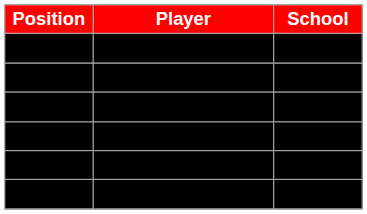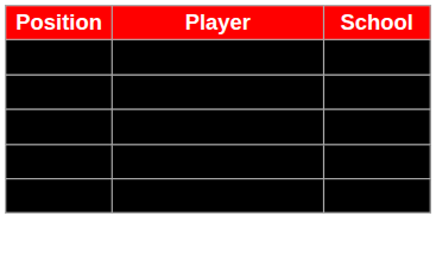 <table class="wikitable" width="50%">
 <tr align="center"  style=" background:red; color:#FFFFFF;">
 <td><strong>Position</strong></td>
 <td><strong>Player</strong></td>
 <td><strong>School</strong></td>
 </tr>
 <tr align="center" bgcolor=" ">
 <td>G</td>
 <td>Amanda Mazzotta</td>
 <td>Cornell</td>
 </tr>
 <tr align="center" bgcolor=" ">
 <td>D</td>
 <td>Danielle Boudreau</td>
 <td>Clarkson</td>
 </tr>
 <tr align="center" bgcolor=" ">
-<td><strong>D</strong></td>
+<td>D</td>
 <td>Lauriane Rougeau</td>
 <td>Clarkson</td>
 </tr>
 <tr align="center" bgcolor=" ">
 <td>F</td>
 <td>Chelsea Karpenko</td>
-<td>Cornell</td>
-</tr>
-<tr align="center" bgcolor=" ">
-<td>F</td>
-<td>Gabrielle Kosziwka</td>
 <td>Clarkson</td>
 </tr>
 <tr align="center" bgcolor=" ">
 <td><strong>F</strong></td>
 <td>Liza Ryabkina</td>
-<td>Clarkson</td>
+<td>Cornell</td>
 </tr>
 <tr align="center" bgcolor=" ">
 </tr>
 </table>
